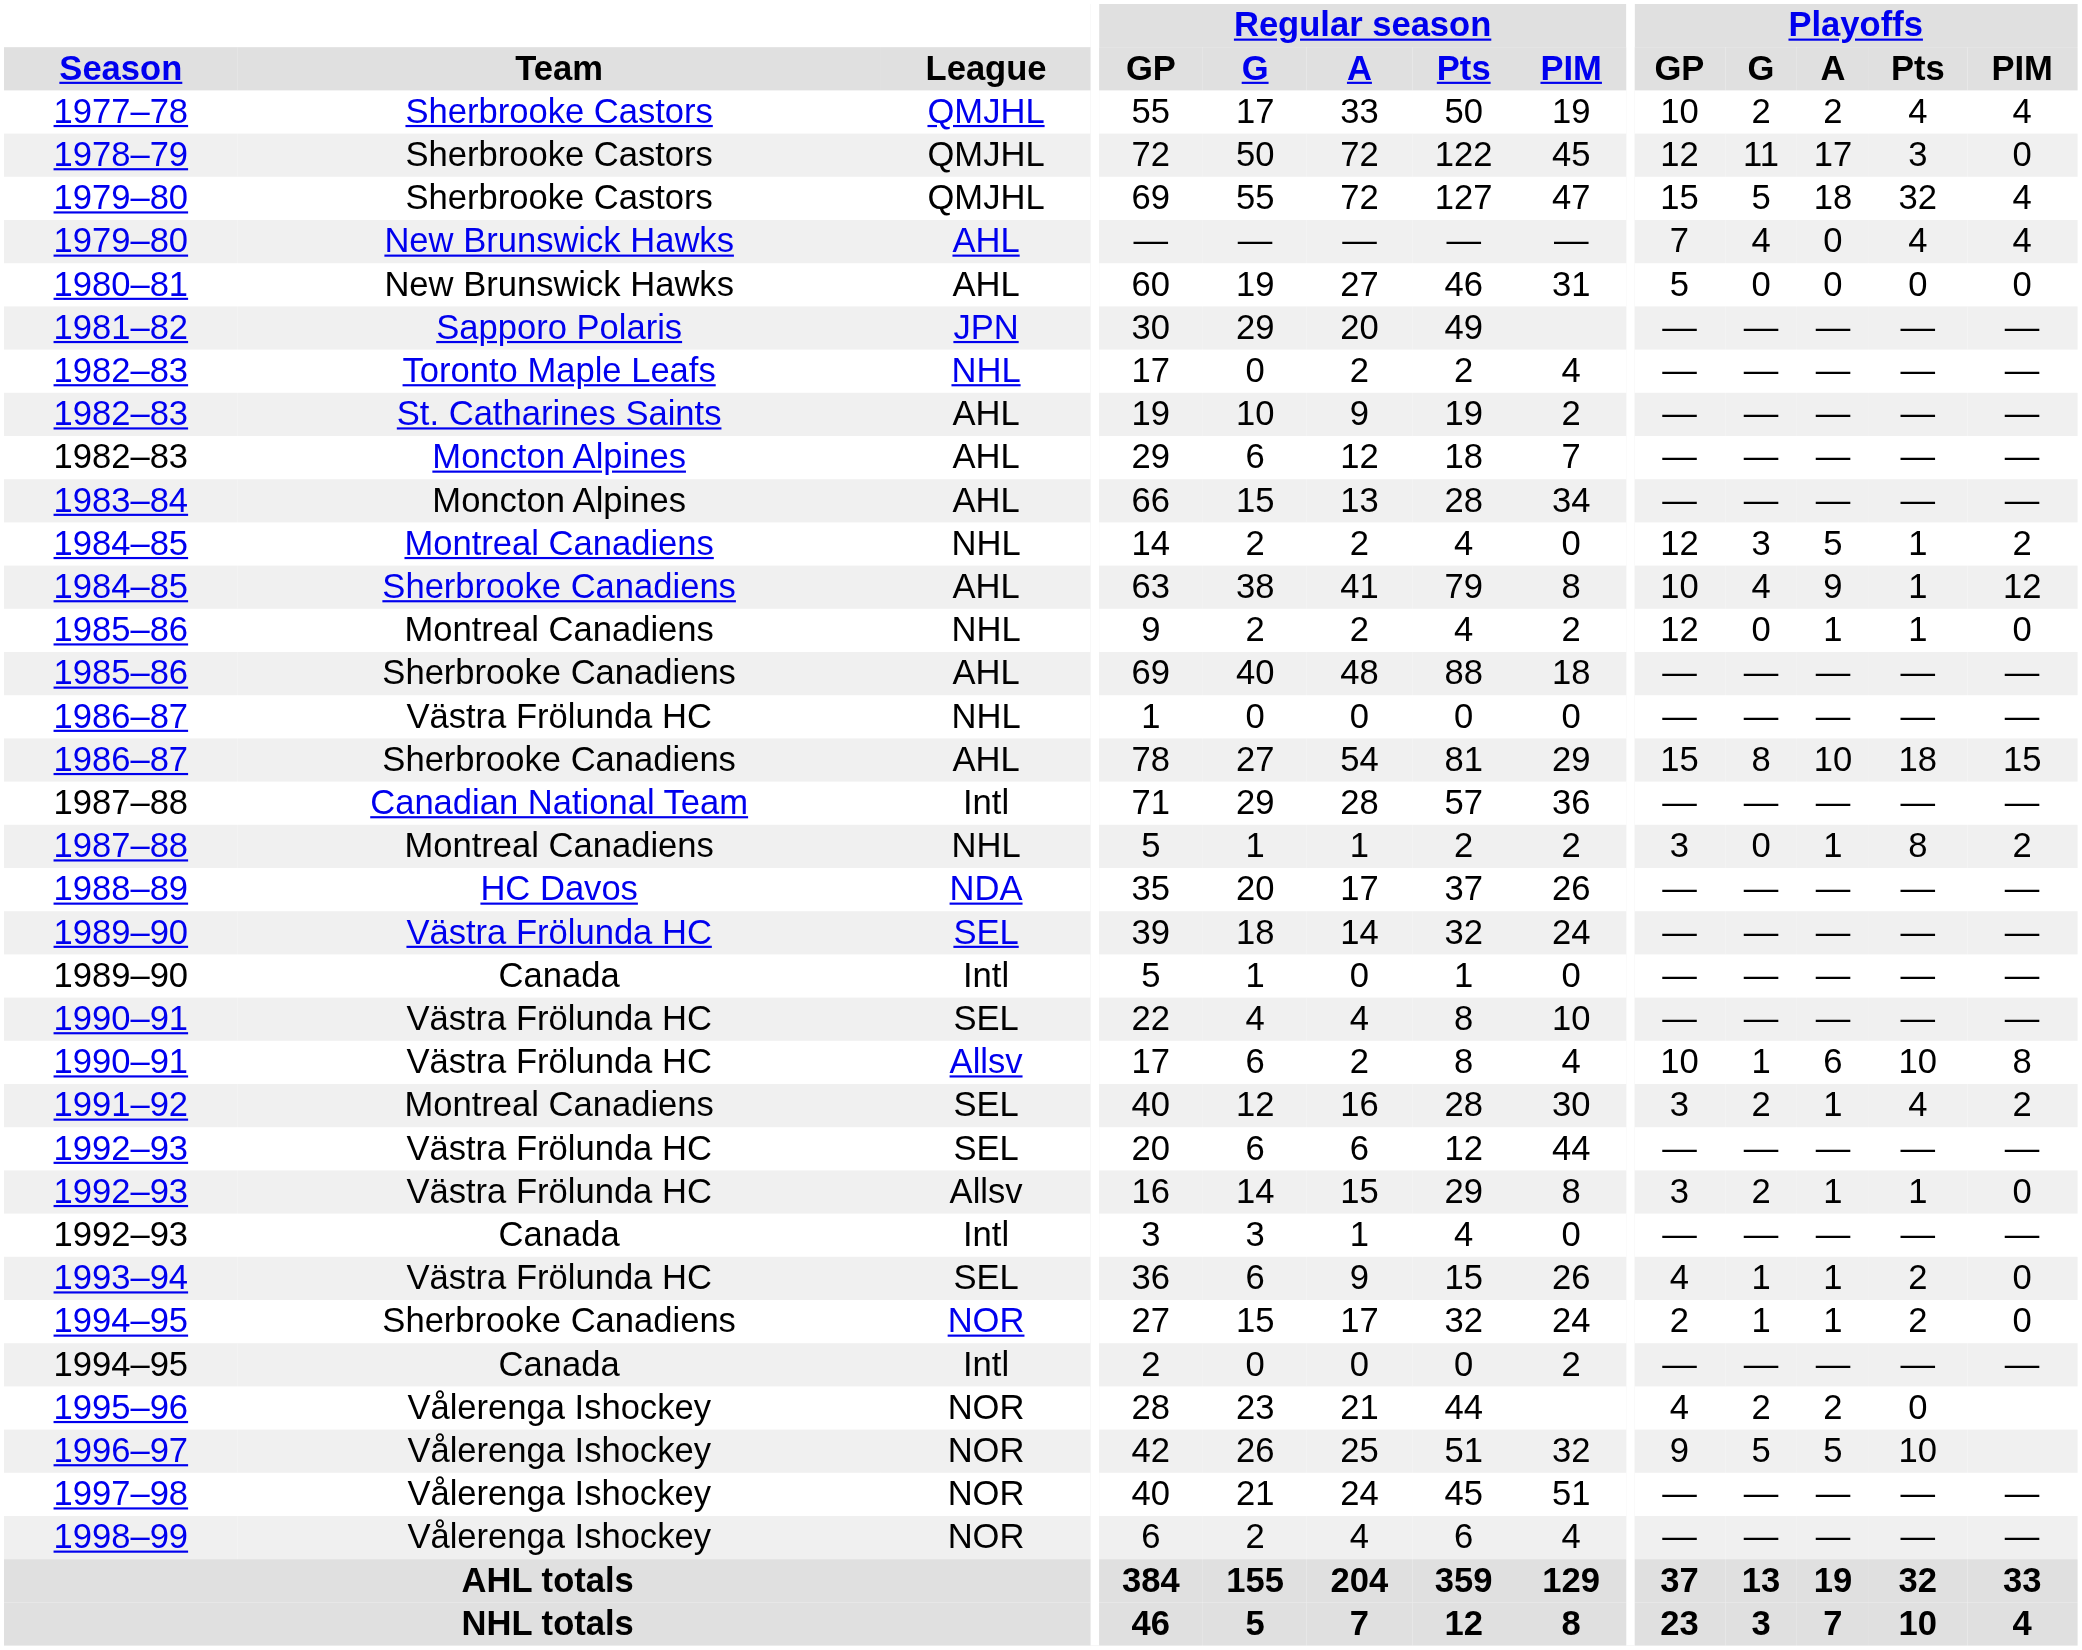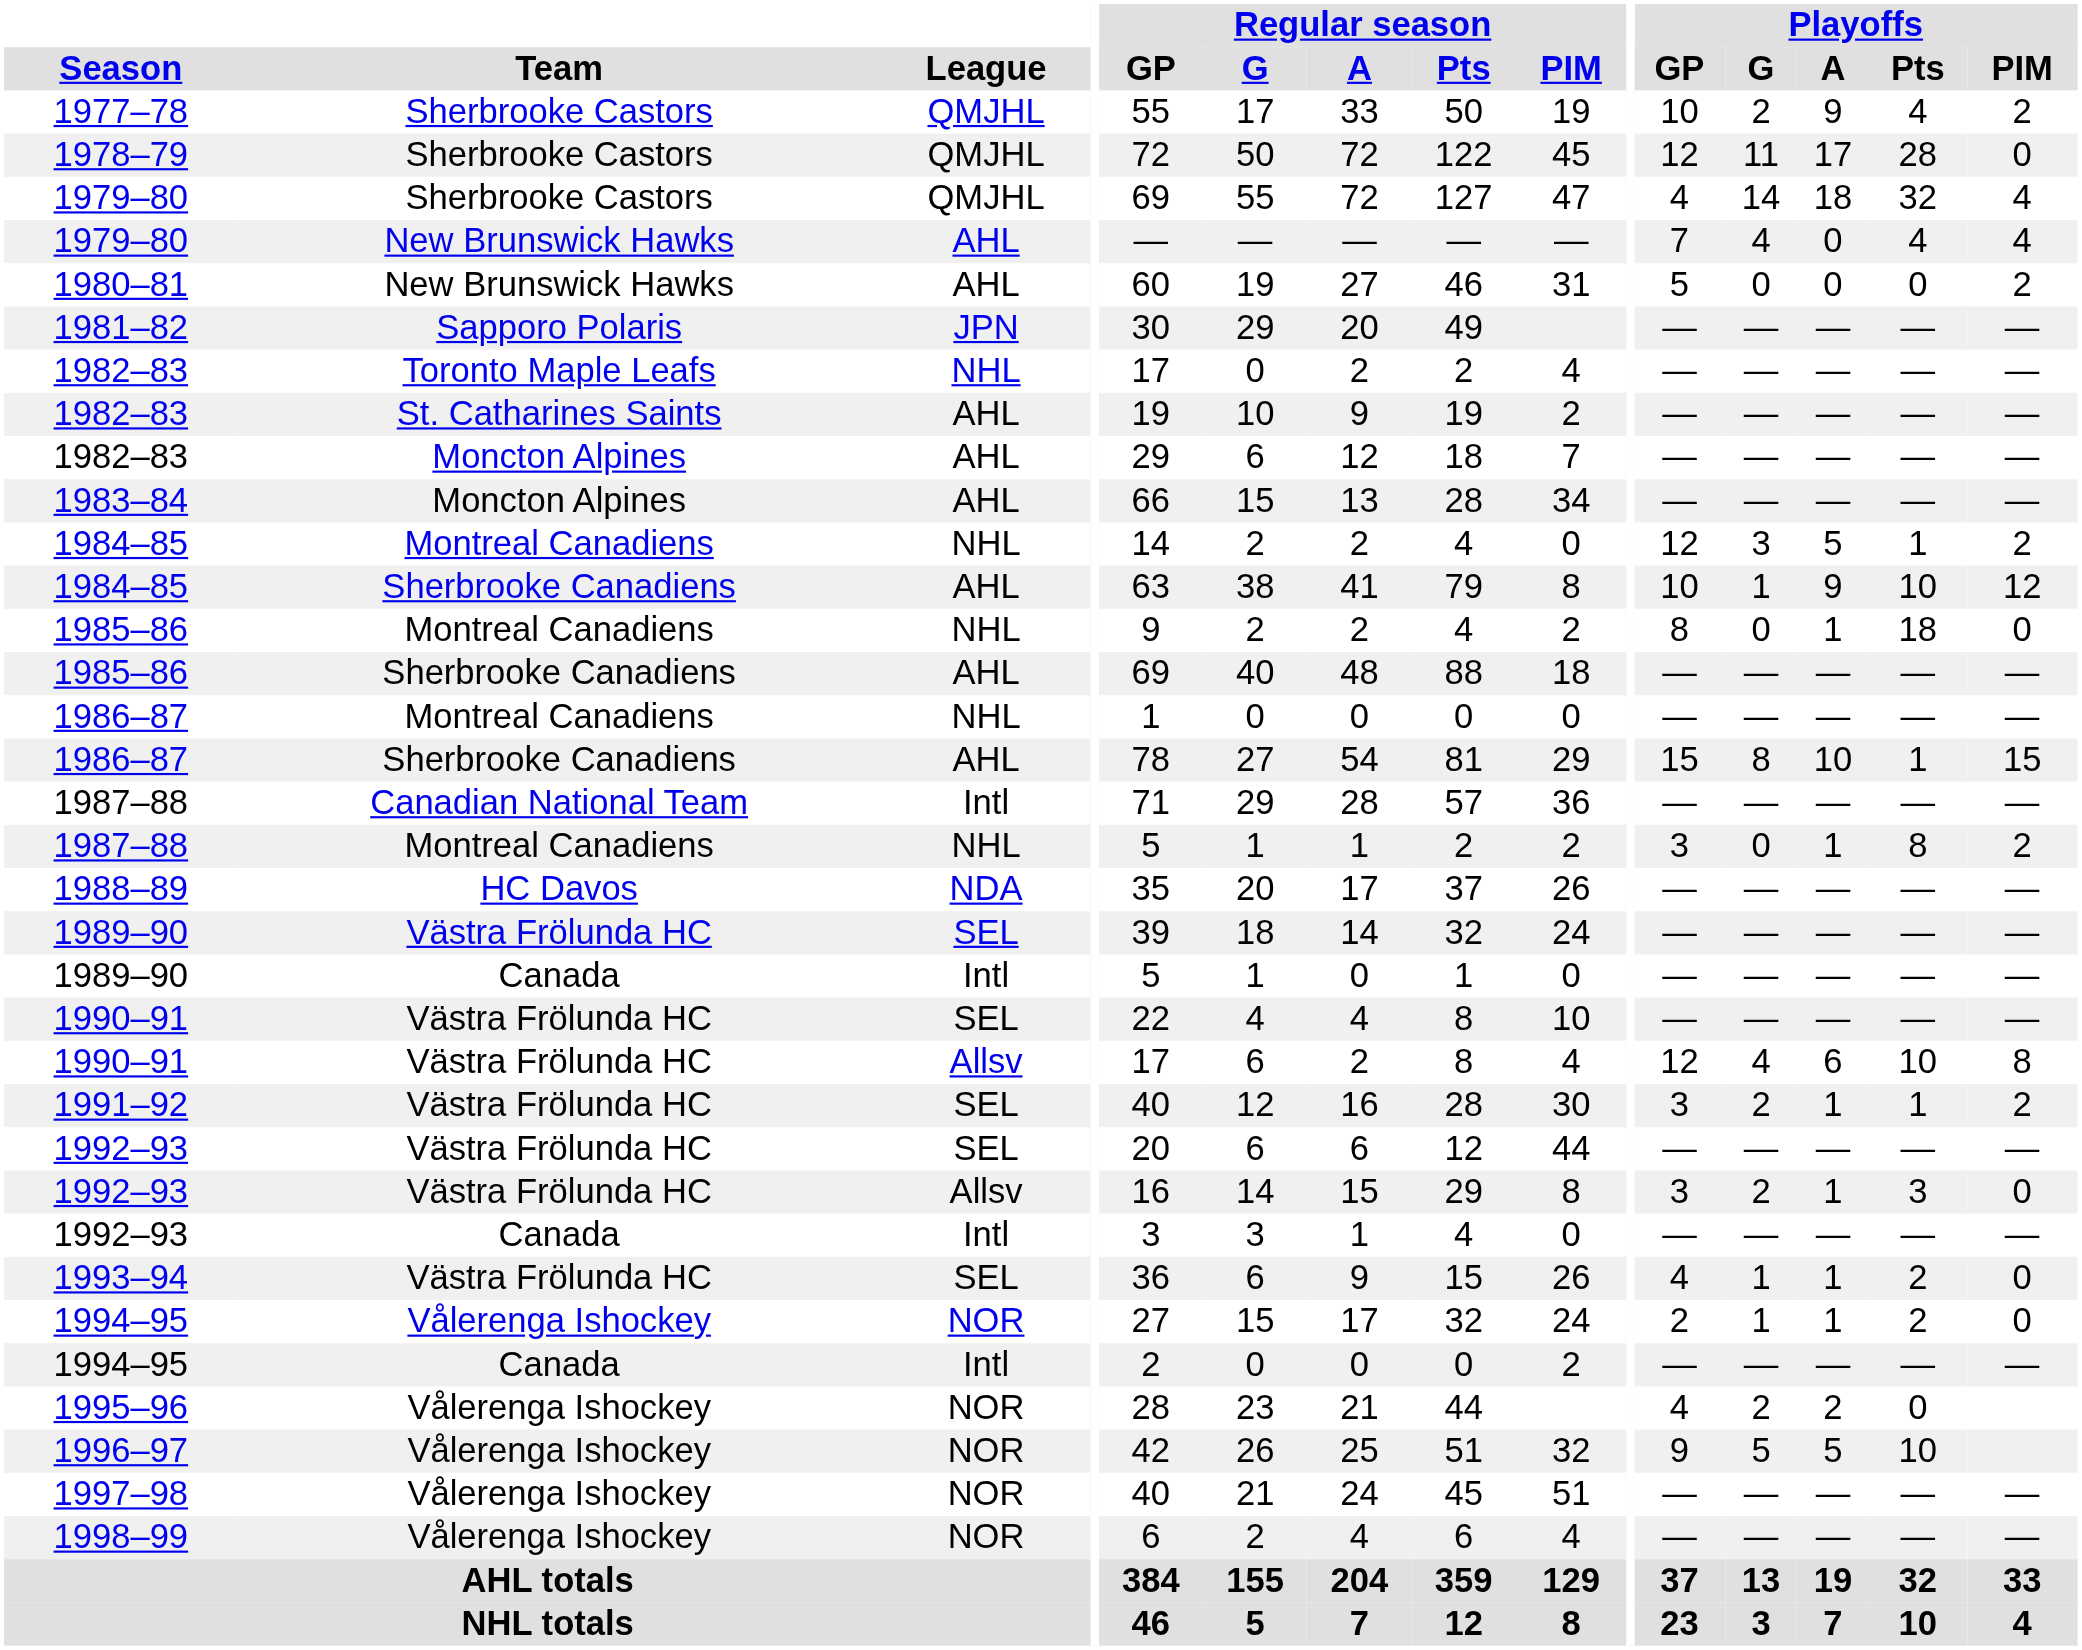 <table border="0" cellpadding="1" cellspacing="0" style="text-align:center; width:60em">
 <tr bgcolor="#e0e0e0">
 <th colspan="3" bgcolor="#ffffff"></th>
 <th rowspan="100" bgcolor="#ffffff"></th>
 <th colspan="5"><a href='#'>Regular season</a></th>
 <th rowspan="100" bgcolor="#ffffff"></th>
 <th colspan="5"><a href='#'>Playoffs</a></th>
 </tr>
 <tr bgcolor="#e0e0e0">
 <th><a href='#'>Season</a></th>
 <th>Team</th>
 <th>League</th>
 <th>GP</th>
 <th><a href='#'>G</a></th>
 <th><a href='#'>A</a></th>
 <th><a href='#'>Pts</a></th>
 <th><a href='#'>PIM</a></th>
 <th>GP</th>
 <th>G</th>
 <th>A</th>
 <th>Pts</th>
 <th>PIM</th>
 </tr>
 <tr>
 <td><a href='#'>1977–78</a></td>
 <td><a href='#'>Sherbrooke Castors</a></td>
 <td><a href='#'>QMJHL</a></td>
 <td>55</td>
 <td>17</td>
 <td>33</td>
 <td>50</td>
 <td>19</td>
 <td>10</td>
 <td>2</td>
+<td>9</td>
+<td>4</td>
 <td>2</td>
-<td>4</td>
-<td>4</td>
 </tr>
 <tr bgcolor="#f0f0f0">
 <td><a href='#'>1978–79</a></td>
 <td>Sherbrooke Castors</td>
 <td>QMJHL</td>
 <td>72</td>
 <td>50</td>
 <td>72</td>
 <td>122</td>
 <td>45</td>
 <td>12</td>
 <td>11</td>
 <td>17</td>
-<td>3</td>
+<td>28</td>
 <td>0</td>
 </tr>
 <tr>
 <td><a href='#'>1979–80</a></td>
 <td>Sherbrooke Castors</td>
 <td>QMJHL</td>
 <td>69</td>
 <td>55</td>
 <td>72</td>
 <td>127</td>
 <td>47</td>
-<td>15</td>
-<td>5</td>
+<td>4</td>
+<td>14</td>
 <td>18</td>
 <td>32</td>
 <td>4</td>
 </tr>
 <tr bgcolor="#f0f0f0">
 <td><a href='#'>1979–80</a></td>
 <td><a href='#'>New Brunswick Hawks</a></td>
 <td><a href='#'>AHL</a></td>
 <td>—</td>
 <td>—</td>
 <td>—</td>
 <td>—</td>
 <td>—</td>
 <td>7</td>
 <td>4</td>
 <td>0</td>
 <td>4</td>
 <td>4</td>
 </tr>
 <tr>
 <td><a href='#'>1980–81</a></td>
 <td>New Brunswick Hawks</td>
 <td>AHL</td>
 <td>60</td>
 <td>19</td>
 <td>27</td>
 <td>46</td>
 <td>31</td>
 <td>5</td>
 <td>0</td>
 <td>0</td>
 <td>0</td>
-<td>0</td>
+<td>2</td>
 </tr>
 <tr bgcolor="#f0f0f0">
 <td><a href='#'>1981–82</a></td>
 <td><a href='#'>Sapporo Polaris</a></td>
 <td><a href='#'>JPN</a></td>
 <td>30</td>
 <td>29</td>
 <td>20</td>
 <td>49</td>
 <td></td>
 <td>—</td>
 <td>—</td>
 <td>—</td>
 <td>—</td>
 <td>—</td>
 </tr>
 <tr>
 <td><a href='#'>1982–83</a></td>
 <td><a href='#'>Toronto Maple Leafs</a></td>
 <td><a href='#'>NHL</a></td>
 <td>17</td>
 <td>0</td>
 <td>2</td>
 <td>2</td>
 <td>4</td>
 <td>—</td>
 <td>—</td>
 <td>—</td>
 <td>—</td>
 <td>—</td>
 </tr>
 <tr bgcolor="#f0f0f0">
 <td><a href='#'>1982–83</a></td>
 <td><a href='#'>St. Catharines Saints</a></td>
 <td>AHL</td>
 <td>19</td>
 <td>10</td>
 <td>9</td>
 <td>19</td>
 <td>2</td>
 <td>—</td>
 <td>—</td>
 <td>—</td>
 <td>—</td>
 <td>—</td>
 </tr>
 <tr>
 <td>1982–83</td>
 <td><a href='#'>Moncton Alpines</a></td>
 <td>AHL</td>
 <td>29</td>
 <td>6</td>
 <td>12</td>
 <td>18</td>
 <td>7</td>
 <td>—</td>
 <td>—</td>
 <td>—</td>
 <td>—</td>
 <td>—</td>
 </tr>
 <tr bgcolor="#f0f0f0">
 <td><a href='#'>1983–84</a></td>
 <td>Moncton Alpines</td>
 <td>AHL</td>
 <td>66</td>
 <td>15</td>
 <td>13</td>
 <td>28</td>
 <td>34</td>
 <td>—</td>
 <td>—</td>
 <td>—</td>
 <td>—</td>
 <td>—</td>
 </tr>
 <tr>
 <td><a href='#'>1984–85</a></td>
 <td><a href='#'>Montreal Canadiens</a></td>
 <td>NHL</td>
 <td>14</td>
 <td>2</td>
 <td>2</td>
 <td>4</td>
 <td>0</td>
 <td>12</td>
 <td>3</td>
 <td>5</td>
 <td>1</td>
 <td>2</td>
 </tr>
 <tr bgcolor="#f0f0f0">
 <td><a href='#'>1984–85</a></td>
 <td><a href='#'>Sherbrooke Canadiens</a></td>
 <td>AHL</td>
 <td>63</td>
 <td>38</td>
 <td>41</td>
 <td>79</td>
 <td>8</td>
 <td>10</td>
-<td>4</td>
+<td>1</td>
 <td>9</td>
-<td>1</td>
+<td>10</td>
 <td>12</td>
 </tr>
 <tr>
 <td><a href='#'>1985–86</a></td>
 <td>Montreal Canadiens</td>
 <td>NHL</td>
 <td>9</td>
 <td>2</td>
 <td>2</td>
 <td>4</td>
 <td>2</td>
-<td>12</td>
+<td>8</td>
 <td>0</td>
 <td>1</td>
-<td>1</td>
+<td>18</td>
 <td>0</td>
 </tr>
 <tr bgcolor="#f0f0f0">
 <td><a href='#'>1985–86</a></td>
 <td>Sherbrooke Canadiens</td>
 <td>AHL</td>
 <td>69</td>
 <td>40</td>
 <td>48</td>
 <td>88</td>
 <td>18</td>
 <td>—</td>
 <td>—</td>
 <td>—</td>
 <td>—</td>
 <td>—</td>
 </tr>
 <tr>
 <td><a href='#'>1986–87</a></td>
-<td>Västra Frölunda HC</td>
+<td>Montreal Canadiens</td>
 <td>NHL</td>
 <td>1</td>
 <td>0</td>
 <td>0</td>
 <td>0</td>
 <td>0</td>
 <td>—</td>
 <td>—</td>
 <td>—</td>
 <td>—</td>
 <td>—</td>
 </tr>
 <tr bgcolor="#f0f0f0">
 <td><a href='#'>1986–87</a></td>
 <td>Sherbrooke Canadiens</td>
 <td>AHL</td>
 <td>78</td>
 <td>27</td>
 <td>54</td>
 <td>81</td>
 <td>29</td>
 <td>15</td>
 <td>8</td>
 <td>10</td>
-<td>18</td>
+<td>1</td>
 <td>15</td>
 </tr>
 <tr>
 <td>1987–88</td>
 <td><a href='#'>Canadian National Team</a></td>
 <td>Intl</td>
 <td>71</td>
 <td>29</td>
 <td>28</td>
 <td>57</td>
 <td>36</td>
 <td>—</td>
 <td>—</td>
 <td>—</td>
 <td>—</td>
 <td>—</td>
 </tr>
 <tr bgcolor="#f0f0f0">
 <td><a href='#'>1987–88</a></td>
 <td>Montreal Canadiens</td>
 <td>NHL</td>
 <td>5</td>
 <td>1</td>
 <td>1</td>
 <td>2</td>
 <td>2</td>
 <td>3</td>
 <td>0</td>
 <td>1</td>
 <td>8</td>
 <td>2</td>
 </tr>
 <tr>
 <td><a href='#'>1988–89</a></td>
 <td><a href='#'>HC Davos</a></td>
 <td><a href='#'>NDA</a></td>
 <td>35</td>
 <td>20</td>
 <td>17</td>
 <td>37</td>
 <td>26</td>
 <td>—</td>
 <td>—</td>
 <td>—</td>
 <td>—</td>
 <td>—</td>
 </tr>
 <tr bgcolor="#f0f0f0">
 <td><a href='#'>1989–90</a></td>
 <td><a href='#'>Västra Frölunda HC</a></td>
 <td><a href='#'>SEL</a></td>
 <td>39</td>
 <td>18</td>
 <td>14</td>
 <td>32</td>
 <td>24</td>
 <td>—</td>
 <td>—</td>
 <td>—</td>
 <td>—</td>
 <td>—</td>
 </tr>
 <tr>
 <td>1989–90</td>
 <td>Canada</td>
 <td>Intl</td>
 <td>5</td>
 <td>1</td>
 <td>0</td>
 <td>1</td>
 <td>0</td>
 <td>—</td>
 <td>—</td>
 <td>—</td>
 <td>—</td>
 <td>—</td>
 </tr>
 <tr bgcolor="#f0f0f0">
 <td><a href='#'>1990–91</a></td>
 <td>Västra Frölunda HC</td>
 <td>SEL</td>
 <td>22</td>
 <td>4</td>
 <td>4</td>
 <td>8</td>
 <td>10</td>
 <td>—</td>
 <td>—</td>
 <td>—</td>
 <td>—</td>
 <td>—</td>
 </tr>
 <tr>
 <td><a href='#'>1990–91</a></td>
 <td>Västra Frölunda HC</td>
 <td><a href='#'>Allsv</a></td>
 <td>17</td>
 <td>6</td>
 <td>2</td>
 <td>8</td>
 <td>4</td>
-<td>10</td>
-<td>1</td>
+<td>12</td>
+<td>4</td>
 <td>6</td>
 <td>10</td>
 <td>8</td>
 </tr>
 <tr bgcolor="#f0f0f0">
 <td><a href='#'>1991–92</a></td>
-<td>Montreal Canadiens</td>
+<td>Västra Frölunda HC</td>
 <td>SEL</td>
 <td>40</td>
 <td>12</td>
 <td>16</td>
 <td>28</td>
 <td>30</td>
 <td>3</td>
 <td>2</td>
 <td>1</td>
-<td>4</td>
+<td>1</td>
 <td>2</td>
 </tr>
 <tr>
 <td><a href='#'>1992–93</a></td>
 <td>Västra Frölunda HC</td>
 <td>SEL</td>
 <td>20</td>
 <td>6</td>
 <td>6</td>
 <td>12</td>
 <td>44</td>
 <td>—</td>
 <td>—</td>
 <td>—</td>
 <td>—</td>
 <td>—</td>
 </tr>
 <tr bgcolor="#f0f0f0">
 <td><a href='#'>1992–93</a></td>
 <td>Västra Frölunda HC</td>
 <td>Allsv</td>
 <td>16</td>
 <td>14</td>
 <td>15</td>
 <td>29</td>
 <td>8</td>
 <td>3</td>
 <td>2</td>
 <td>1</td>
-<td>1</td>
+<td>3</td>
 <td>0</td>
 </tr>
 <tr>
 <td>1992–93</td>
 <td>Canada</td>
 <td>Intl</td>
 <td>3</td>
 <td>3</td>
 <td>1</td>
 <td>4</td>
 <td>0</td>
 <td>—</td>
 <td>—</td>
 <td>—</td>
 <td>—</td>
 <td>—</td>
 </tr>
 <tr bgcolor="#f0f0f0">
 <td><a href='#'>1993–94</a></td>
 <td>Västra Frölunda HC</td>
 <td>SEL</td>
 <td>36</td>
 <td>6</td>
 <td>9</td>
 <td>15</td>
 <td>26</td>
 <td>4</td>
 <td>1</td>
 <td>1</td>
 <td>2</td>
 <td>0</td>
 </tr>
 <tr>
 <td><a href='#'>1994–95</a></td>
-<td>Sherbrooke Canadiens</td>
+<td><a href='#'>Vålerenga Ishockey</a></td>
 <td><a href='#'>NOR</a></td>
 <td>27</td>
 <td>15</td>
 <td>17</td>
 <td>32</td>
 <td>24</td>
 <td>2</td>
 <td>1</td>
 <td>1</td>
 <td>2</td>
 <td>0</td>
 </tr>
 <tr bgcolor="#f0f0f0">
 <td>1994–95</td>
 <td>Canada</td>
 <td>Intl</td>
 <td>2</td>
 <td>0</td>
 <td>0</td>
 <td>0</td>
 <td>2</td>
 <td>—</td>
 <td>—</td>
 <td>—</td>
 <td>—</td>
 <td>—</td>
 </tr>
 <tr>
 <td><a href='#'>1995–96</a></td>
 <td>Vålerenga Ishockey</td>
 <td>NOR</td>
 <td>28</td>
 <td>23</td>
 <td>21</td>
 <td>44</td>
 <td></td>
 <td>4</td>
 <td>2</td>
 <td>2</td>
 <td>0</td>
 <td></td>
 </tr>
 <tr bgcolor="#f0f0f0">
 <td><a href='#'>1996–97</a></td>
 <td>Vålerenga Ishockey</td>
 <td>NOR</td>
 <td>42</td>
 <td>26</td>
 <td>25</td>
 <td>51</td>
 <td>32</td>
 <td>9</td>
 <td>5</td>
 <td>5</td>
 <td>10</td>
 <td></td>
 </tr>
 <tr>
 <td><a href='#'>1997–98</a></td>
 <td>Vålerenga Ishockey</td>
 <td>NOR</td>
 <td>40</td>
 <td>21</td>
 <td>24</td>
 <td>45</td>
 <td>51</td>
 <td>—</td>
 <td>—</td>
 <td>—</td>
 <td>—</td>
 <td>—</td>
 </tr>
 <tr bgcolor="#f0f0f0">
 <td><a href='#'>1998–99</a></td>
 <td>Vålerenga Ishockey</td>
 <td>NOR</td>
 <td>6</td>
 <td>2</td>
 <td>4</td>
 <td>6</td>
 <td>4</td>
 <td>—</td>
 <td>—</td>
 <td>—</td>
 <td>—</td>
 <td>—</td>
 </tr>
 <tr bgcolor="#e0e0e0">
 <th colspan="3">AHL totals</th>
 <th>384</th>
 <th>155</th>
 <th>204</th>
 <th>359</th>
 <th>129</th>
 <th>37</th>
 <th>13</th>
 <th>19</th>
 <th>32</th>
 <th>33</th>
 </tr>
 <tr bgcolor="#e0e0e0">
 <th colspan="3">NHL totals</th>
 <th>46</th>
 <th>5</th>
 <th>7</th>
 <th>12</th>
 <th>8</th>
 <th>23</th>
 <th>3</th>
 <th>7</th>
 <th>10</th>
 <th>4</th>
 </tr>
 </table>
